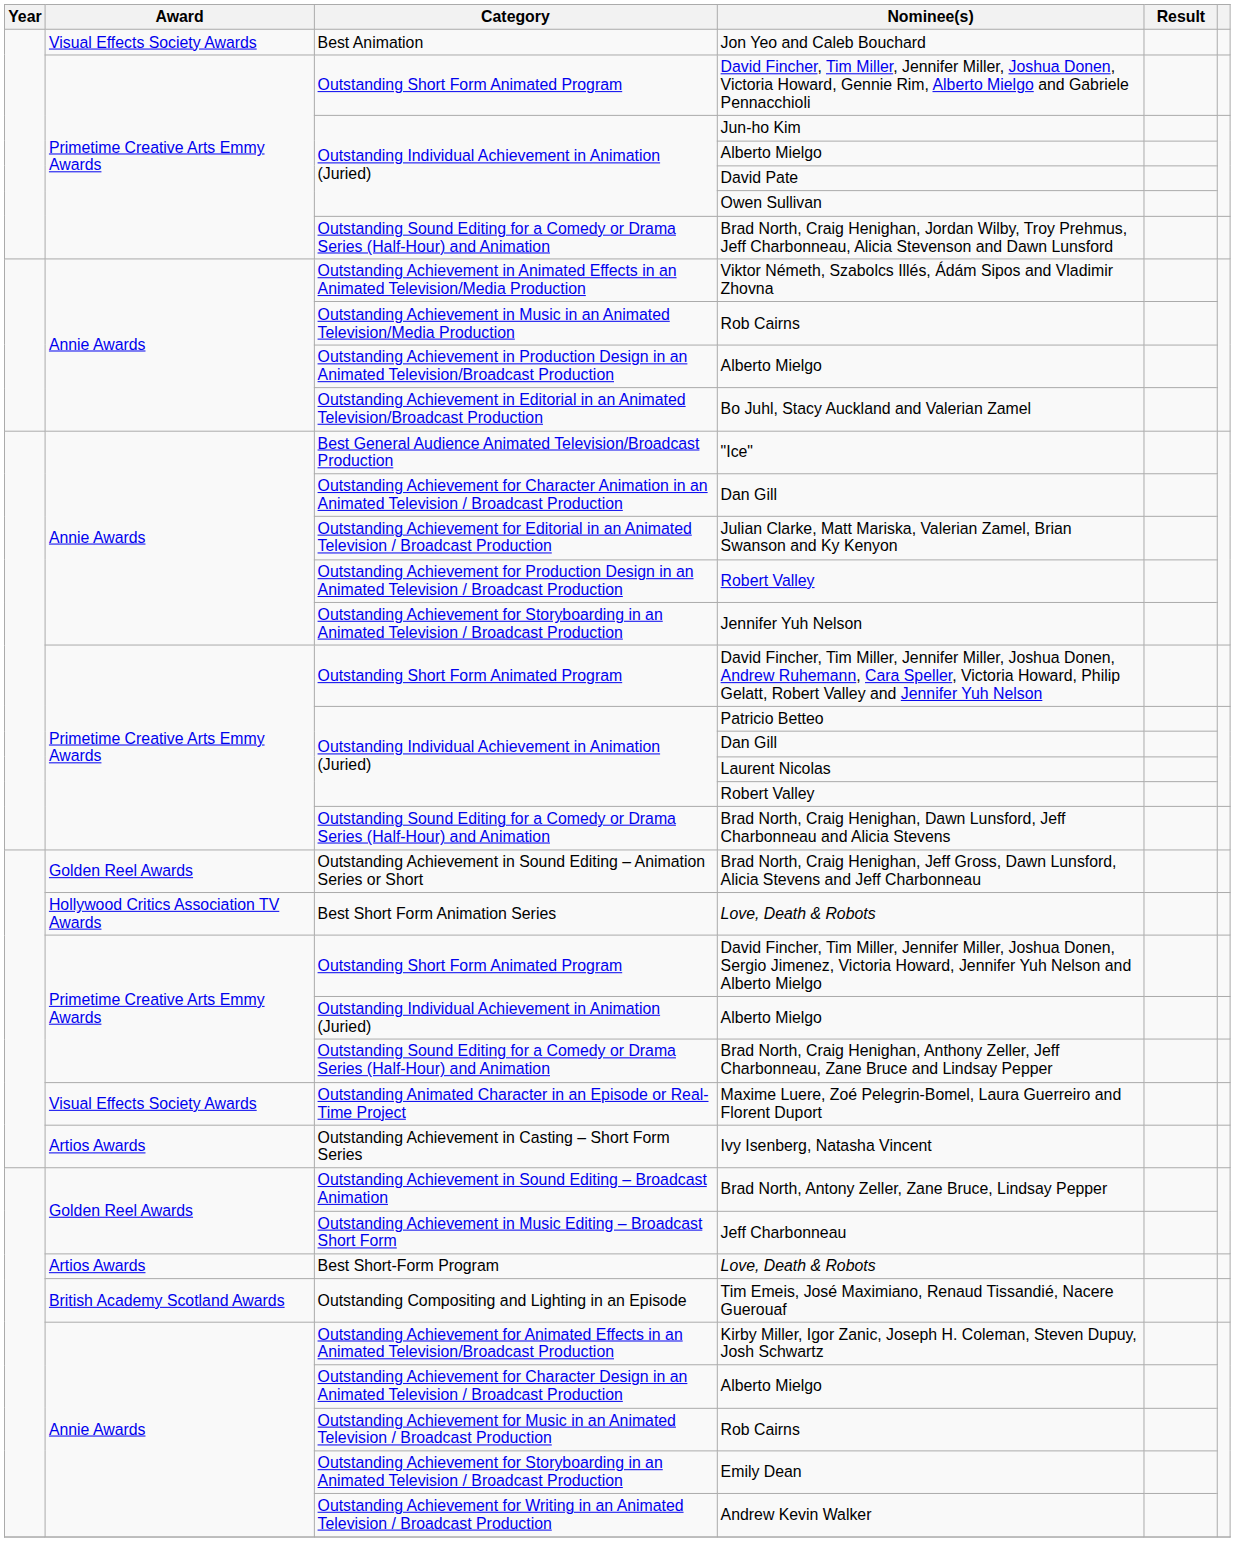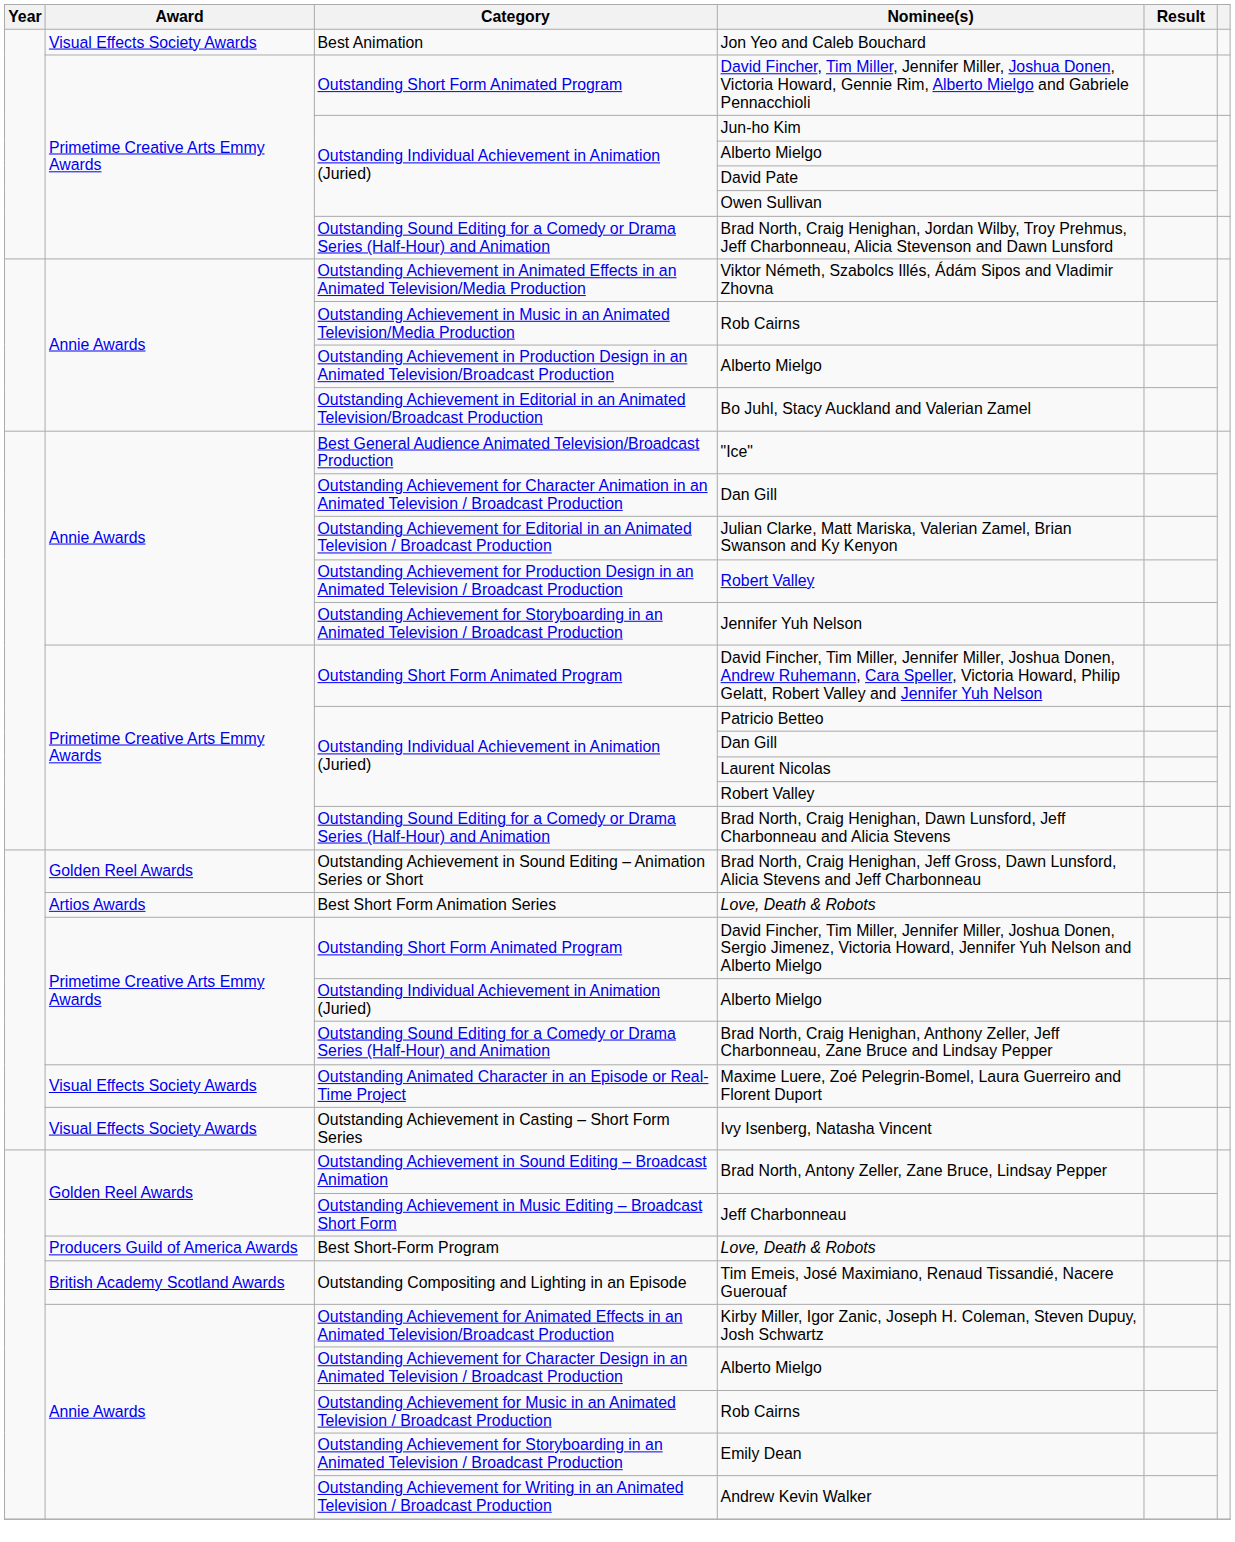 <table class="wikitable sortable" style="width:98%">
 <tr>
 <th scope="col" style="width:3%;">Year</th>
 <th scope="col" style="width:22%;">Award</th>
 <th scope="col" style="width:33%;">Category</th>
 <th scope="col" style="width:35%;">Nominee(s)</th>
 <th scope="col" style="width:6%;">Result</th>
 <th scope="col" class="unsortable" style="width:1%;"></th>
 </tr>
 <tr>
 <td rowspan="7"></td>
 <td><a href='#'>Visual Effects Society Awards</a></td>
 <td>Best Animation</td>
 <td>Jon Yeo and Caleb Bouchard </td>
 <td></td>
 <td style="text-align: center;"></td>
 </tr>
 <tr>
 <td rowspan="6"><a href='#'>Primetime Creative Arts Emmy Awards</a></td>
 <td><a href='#'>Outstanding Short Form Animated Program</a></td>
 <td><a href='#'>David Fincher</a>, <a href='#'>Tim Miller</a>, Jennifer Miller, <a href='#'>Joshua Donen</a>, Victoria Howard, Gennie Rim, <a href='#'>Alberto Mielgo</a> and Gabriele Pennacchioli </td>
 <td></td>
 <td style="text-align: center;"></td>
 </tr>
 <tr>
 <td rowspan="4"><a href='#'>Outstanding Individual Achievement in Animation</a> (Juried)</td>
 <td>Jun-ho Kim  </td>
 <td></td>
 <td rowspan="4" style="text-align: center;"></td>
 </tr>
 <tr>
 <td>Alberto Mielgo  </td>
 <td></td>
 </tr>
 <tr>
 <td>David Pate  </td>
 <td></td>
 </tr>
 <tr>
 <td>Owen Sullivan  </td>
 <td></td>
 </tr>
 <tr>
 <td><a href='#'>Outstanding Sound Editing for a Comedy or Drama Series (Half-Hour) and Animation</a></td>
 <td>Brad North, Craig Henighan, Jordan Wilby, Troy Prehmus, Jeff Charbonneau, Alicia Stevenson and Dawn Lunsford </td>
 <td></td>
 <td style="text-align: center;"></td>
 </tr>
 <tr>
 <td rowspan="4"></td>
 <td rowspan="4"><a href='#'>Annie Awards</a></td>
 <td><a href='#'>Outstanding Achievement in Animated Effects in an Animated Television/Media Production</a></td>
 <td>Viktor Németh, Szabolcs Illés, Ádám Sipos and Vladimir Zhovna </td>
 <td></td>
 <td rowspan="4" style="text-align: center;"></td>
 </tr>
 <tr>
 <td><a href='#'>Outstanding Achievement in Music in an Animated Television/Media Production</a></td>
 <td>Rob Cairns </td>
 <td></td>
 </tr>
 <tr>
 <td><a href='#'>Outstanding Achievement in Production Design in an Animated Television/Broadcast Production</a></td>
 <td>Alberto Mielgo </td>
 <td></td>
 </tr>
 <tr>
 <td><a href='#'>Outstanding Achievement in Editorial in an Animated Television/Broadcast Production</a></td>
 <td>Bo Juhl, Stacy Auckland and Valerian Zamel </td>
 <td></td>
 </tr>
 <tr>
 <td rowspan="11"></td>
 <td rowspan="5"><a href='#'>Annie Awards</a></td>
 <td><a href='#'>Best General Audience Animated Television/Broadcast Production</a></td>
 <td>"Ice"</td>
 <td></td>
 <td align="center" rowspan="5"></td>
 </tr>
 <tr>
 <td><a href='#'>Outstanding Achievement for Character Animation in an Animated Television / Broadcast Production</a></td>
 <td>Dan Gill </td>
 <td></td>
 </tr>
 <tr>
 <td><a href='#'>Outstanding Achievement for Editorial in an Animated Television / Broadcast Production</a></td>
 <td>Julian Clarke, Matt Mariska, Valerian Zamel, Brian Swanson and Ky Kenyon </td>
 <td></td>
 </tr>
 <tr>
 <td><a href='#'>Outstanding Achievement for Production Design in an Animated Television / Broadcast Production</a></td>
 <td><a href='#'>Robert Valley</a> </td>
 <td></td>
 </tr>
 <tr>
 <td><a href='#'>Outstanding Achievement for Storyboarding in an Animated Television / Broadcast Production</a></td>
 <td>Jennifer Yuh Nelson </td>
 <td></td>
 </tr>
 <tr>
 <td rowspan="6"><a href='#'>Primetime Creative Arts Emmy Awards</a></td>
 <td><a href='#'>Outstanding Short Form Animated Program</a></td>
 <td>David Fincher, Tim Miller, Jennifer Miller, Joshua Donen, <a href='#'>Andrew Ruhemann</a>, <a href='#'>Cara Speller</a>, Victoria Howard, Philip Gelatt, Robert Valley and <a href='#'>Jennifer Yuh Nelson</a> </td>
 <td></td>
 <td style="text-align: center;"></td>
 </tr>
 <tr>
 <td rowspan="4"><a href='#'>Outstanding Individual Achievement in Animation</a> (Juried)</td>
 <td>Patricio Betteo  </td>
 <td></td>
 <td rowspan="4" style="text-align: center;"></td>
 </tr>
 <tr>
 <td>Dan Gill  </td>
 <td></td>
 </tr>
 <tr>
 <td>Laurent Nicolas  </td>
 <td></td>
 </tr>
 <tr>
 <td>Robert Valley  </td>
 <td></td>
 </tr>
 <tr>
 <td><a href='#'>Outstanding Sound Editing for a Comedy or Drama Series (Half-Hour) and Animation</a></td>
 <td>Brad North, Craig Henighan, Dawn Lunsford, Jeff Charbonneau and Alicia Stevens </td>
 <td></td>
 <td style="text-align: center;"></td>
 </tr>
 <tr>
 <td rowspan="7"></td>
 <td><a href='#'>Golden Reel Awards</a></td>
 <td>Outstanding Achievement in Sound Editing – Animation Series or Short</td>
 <td>Brad North, Craig Henighan, Jeff Gross, Dawn Lunsford, Alicia Stevens and Jeff Charbonneau </td>
 <td></td>
 <td align="center"></td>
 </tr>
 <tr>
-<td><a href='#'>Hollywood Critics Association TV Awards</a></td>
+<td><a href='#'>Artios Awards</a></td>
 <td>Best Short Form Animation Series</td>
 <td><em>Love, Death & Robots</em></td>
 <td></td>
 <td align="center"></td>
 </tr>
 <tr>
 <td rowspan="3"><a href='#'>Primetime Creative Arts Emmy Awards</a></td>
 <td><a href='#'>Outstanding Short Form Animated Program</a></td>
 <td>David Fincher, Tim Miller, Jennifer Miller, Joshua Donen, Sergio Jimenez, Victoria Howard, Jennifer Yuh Nelson and Alberto Mielgo </td>
 <td></td>
 <td align="center"></td>
 </tr>
 <tr>
 <td><a href='#'>Outstanding Individual Achievement in Animation</a> (Juried)</td>
 <td>Alberto Mielgo  </td>
 <td></td>
 <td style="text-align:center;"></td>
 </tr>
 <tr>
 <td><a href='#'>Outstanding Sound Editing for a Comedy or Drama Series (Half-Hour) and Animation</a></td>
 <td>Brad North, Craig Henighan, Anthony Zeller, Jeff Charbonneau, Zane Bruce and Lindsay Pepper </td>
 <td></td>
 <td style="text-align:center;"></td>
 </tr>
 <tr>
 <td><a href='#'>Visual Effects Society Awards</a></td>
 <td><a href='#'>Outstanding Animated Character in an Episode or Real-Time Project</a></td>
 <td>Maxime Luere, Zoé Pelegrin-Bomel, Laura Guerreiro and Florent Duport </td>
 <td></td>
 <td style="text-align:center;"></td>
 </tr>
 <tr>
-<td><a href='#'>Artios Awards</a></td>
+<td><a href='#'>Visual Effects Society Awards</a></td>
 <td>Outstanding Achievement in Casting – Short Form Series</td>
 <td>Ivy Isenberg, Natasha Vincent</td>
 <td></td>
 <td align="center"></td>
 </tr>
 <tr>
 <td rowspan="9"></td>
 <td rowspan="2"><a href='#'>Golden Reel Awards</a></td>
 <td><a href='#'>Outstanding Achievement in Sound Editing – Broadcast Animation</a></td>
 <td>Brad North, Antony Zeller, Zane Bruce, Lindsay Pepper </td>
 <td></td>
 <td rowspan="2" style="text-align:center;"></td>
 </tr>
 <tr>
 <td><a href='#'>Outstanding Achievement in Music Editing – Broadcast Short Form</a></td>
 <td>Jeff Charbonneau </td>
 <td></td>
 </tr>
 <tr>
-<td><a href='#'>Artios Awards</a></td>
+<td><a href='#'>Producers Guild of America Awards</a></td>
 <td>Best Short-Form Program</td>
 <td><em>Love, Death & Robots</em></td>
 <td></td>
 <td align="center"></td>
 </tr>
 <tr>
 <td><a href='#'>British Academy Scotland Awards</a></td>
 <td>Outstanding Compositing and Lighting in an Episode</td>
 <td>Tim Emeis, José Maximiano, Renaud Tissandié, Nacere Guerouaf </td>
 <td></td>
 <td align="center"></td>
 </tr>
 <tr>
 <td rowspan="5"><a href='#'>Annie Awards</a></td>
 <td><a href='#'>Outstanding Achievement for Animated Effects in an Animated Television/Broadcast Production</a></td>
 <td>Kirby Miller, Igor Zanic, Joseph H. Coleman, Steven Dupuy, Josh Schwartz </td>
 <td></td>
 <td rowspan="5" align="center"></td>
 </tr>
 <tr>
 <td><a href='#'>Outstanding Achievement for Character Design in an Animated Television / Broadcast Production</a></td>
 <td>Alberto Mielgo </td>
 <td></td>
 </tr>
 <tr>
 <td><a href='#'>Outstanding Achievement for Music in an Animated Television / Broadcast Production</a></td>
 <td>Rob Cairns </td>
 <td></td>
 </tr>
 <tr>
 <td><a href='#'>Outstanding Achievement for Storyboarding in an Animated Television / Broadcast Production</a></td>
 <td>Emily Dean </td>
 <td></td>
 </tr>
 <tr>
 <td><a href='#'>Outstanding Achievement for Writing in an Animated Television / Broadcast Production</a></td>
 <td>Andrew Kevin Walker </td>
 <td></td>
 </tr>
 <tr>
 </tr>
 </table>
